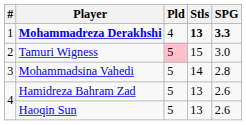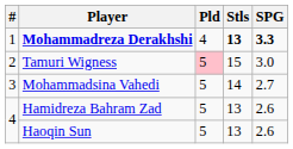 <table class=wikitable>
 <tr>
 <th>#</th>
 <th>Player</th>
 <th>Pld</th>
 <th>Stls</th>
 <th>SPG</th>
 </tr>
 <tr>
 <td>1</td>
 <td> <strong><a href='#'>Mohammadreza Derakhshi</a></strong></td>
 <td>4</td>
 <td><strong>13</strong></td>
 <td><strong>3.3</strong></td>
 </tr>
 <tr>
 <td>2</td>
 <td> <a href='#'>Tamuri Wigness</a></td>
 <td style="background: pink;">5</td>
 <td>15</td>
 <td>3.0</td>
 </tr>
 <tr>
 <td>3</td>
 <td> <a href='#'>Mohammadsina Vahedi</a></td>
 <td>5</td>
 <td>14</td>
-<td>2.8</td>
+<td>2.7</td>
 </tr>
 <tr>
 <td rowspan=2>4</td>
 <td> <a href='#'>Hamidreza Bahram Zad</a></td>
 <td>5</td>
 <td>13</td>
 <td>2.6</td>
 </tr>
 <tr>
 <td> <a href='#'>Haoqin Sun</a></td>
 <td>5</td>
 <td>13</td>
 <td>2.6</td>
 </tr>
 </table>
